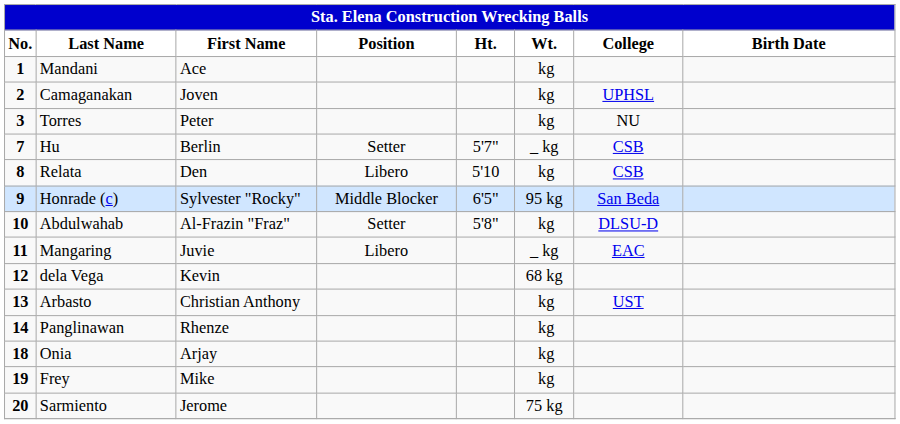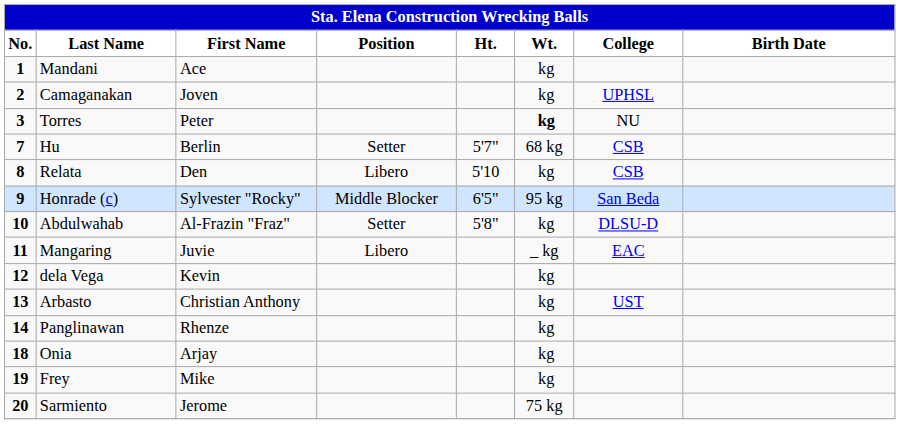 <table class="wikitable" style="text-align:center;">
 <tr>
 <td colspan="8" style= "background: #0000CD; color: white; text-align: center"><strong>Sta. Elena Construction Wrecking Balls</strong></td>
 </tr>
 <tr>
 <th width=3px style="background: white; color: black; text-align: center"><strong>No.</strong></th>
 <th width=130px style="background: white; color: black">Last Name</th>
 <th width=130px style="background: white; color: black">First Name</th>
 <th width=130px style="background: white; color: black">Position</th>
 <th width=50px style="background: white; color: black">Ht.</th>
 <th width=50px style="background: white; color: black">Wt.</th>
 <th width=100px style="background: white; color: black">College</th>
 <th width=200px style="background: white; color: black">Birth Date</th>
 </tr>
 <tr>
 <td><strong>1</strong></td>
 <td style="text-align: left">Mandani</td>
 <td style="text-align: left">Ace</td>
 <td></td>
 <td></td>
 <td> kg</td>
 <td></td>
 <td></td>
 </tr>
 <tr>
 <td><strong>2</strong></td>
 <td style="text-align: left">Camaganakan</td>
 <td style="text-align: left">Joven</td>
 <td></td>
 <td></td>
 <td> kg</td>
 <td><a href='#'>UPHSL</a></td>
 <td></td>
 </tr>
 <tr>
 <td><strong>3</strong></td>
 <td style="text-align: left">Torres</td>
 <td style="text-align: left">Peter</td>
 <td></td>
 <td></td>
-<td> kg</td>
+<td><strong> kg</strong></td>
 <td>NU</td>
 <td></td>
 </tr>
 <tr>
 <td><strong>7</strong></td>
 <td style="text-align: left">Hu</td>
 <td style="text-align: left">Berlin</td>
 <td>Setter</td>
 <td>5'7"</td>
-<td>_ kg</td>
+<td>68 kg</td>
 <td><a href='#'>CSB</a></td>
 <td></td>
 </tr>
 <tr>
 <td><strong>8</strong></td>
 <td style="text-align: left">Relata</td>
 <td style="text-align: left">Den</td>
 <td>Libero</td>
 <td>5'10</td>
 <td> kg</td>
 <td><a href='#'>CSB</a></td>
 <td></td>
 </tr>
 <tr bgcolor=#D0E6FF>
 <td><strong>9</strong></td>
 <td style="text-align: left">Honrade (<a href='#'>c</a>)</td>
 <td style="text-align: left">Sylvester "Rocky"</td>
 <td>Middle Blocker</td>
 <td>6'5"</td>
 <td>95 kg</td>
 <td><a href='#'>San Beda</a></td>
 <td></td>
 </tr>
 <tr>
 <td><strong>10</strong></td>
 <td style="text-align: left">Abdulwahab</td>
 <td style="text-align: left">Al-Frazin "Fraz"</td>
 <td>Setter</td>
 <td>5'8"</td>
 <td> kg</td>
 <td><a href='#'>DLSU-D</a></td>
 <td></td>
 </tr>
 <tr>
 <td><strong>11</strong></td>
 <td style="text-align: left">Mangaring</td>
 <td style="text-align: left">Juvie</td>
 <td>Libero</td>
 <td></td>
 <td>_ kg</td>
 <td><a href='#'>EAC</a></td>
 <td></td>
 </tr>
 <tr>
 <td><strong>12</strong></td>
 <td style="text-align: left">dela Vega</td>
 <td style="text-align: left">Kevin</td>
 <td></td>
 <td></td>
-<td>68 kg</td>
+<td> kg</td>
 <td></td>
 <td></td>
 </tr>
 <tr>
 <td><strong>13</strong></td>
 <td style="text-align: left">Arbasto</td>
 <td style="text-align: left">Christian Anthony</td>
 <td></td>
 <td></td>
 <td> kg</td>
 <td><a href='#'>UST</a></td>
 <td></td>
 </tr>
 <tr>
 <td><strong>14</strong></td>
 <td style="text-align: left">Panglinawan</td>
 <td style="text-align: left">Rhenze</td>
 <td></td>
 <td></td>
 <td> kg</td>
 <td></td>
 <td></td>
 </tr>
 <tr>
 <td><strong>18</strong></td>
 <td style="text-align: left">Onia</td>
 <td style="text-align: left">Arjay</td>
 <td></td>
 <td></td>
 <td> kg</td>
 <td></td>
 <td></td>
 </tr>
 <tr>
 <td><strong>19</strong></td>
 <td style="text-align: left">Frey</td>
 <td style="text-align: left">Mike</td>
 <td></td>
 <td></td>
 <td> kg</td>
 <td></td>
 <td></td>
 </tr>
 <tr>
 <td><strong>20</strong></td>
 <td style="text-align: left">Sarmiento</td>
 <td style="text-align: left">Jerome</td>
 <td></td>
 <td></td>
 <td>75 kg</td>
 <td></td>
 <td></td>
 </tr>
 <tr>
 </tr>
 </table>
